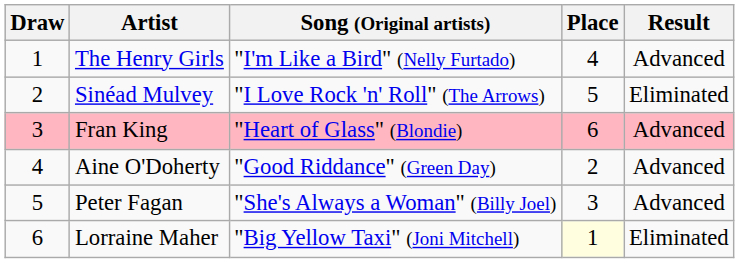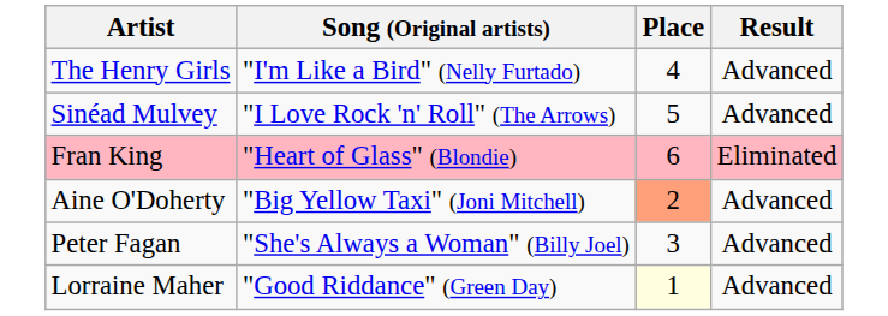 <table class="sortable wikitable" style="margin: 1em auto 1em auto; text-align:center">
 <tr>
-<th>Draw</th>
 <th>Artist</th>
 <th>Song <small>(Original artists)</small></th>
 <th>Place</th>
 <th>Result</th>
 </tr>
 <tr>
-<td>1</td>
 <td align="left"><a href='#'>The Henry Girls</a></td>
 <td align="left">"<a href='#'>I'm Like a Bird</a>" <small>(<a href='#'>Nelly Furtado</a>)</small></td>
 <td>4</td>
 <td>Advanced</td>
 </tr>
 <tr>
-<td>2</td>
 <td align="left"><a href='#'>Sinéad Mulvey</a></td>
 <td align="left">"<a href='#'>I Love Rock 'n' Roll</a>" <small>(<a href='#'>The Arrows</a>)</small></td>
 <td>5</td>
-<td>Eliminated</td>
+<td>Advanced</td>
 </tr>
 <tr style="background:lightpink;">
-<td>3</td>
 <td align="left">Fran King</td>
 <td align="left">"<a href='#'>Heart of Glass</a>" <small>(<a href='#'>Blondie</a>)</small></td>
 <td>6</td>
+<td>Eliminated</td>
+</tr>
+<tr>
+<td align="left">Aine O'Doherty</td>
+<td align="left">"<a href='#'>Big Yellow Taxi</a>" <small>(<a href='#'>Joni Mitchell</a>)</small></td>
+<td style="background: lightsalmon;">2</td>
 <td>Advanced</td>
 </tr>
 <tr>
-<td>4</td>
-<td align="left">Aine O'Doherty</td>
-<td align="left">"<a href='#'>Good Riddance</a>" <small>(<a href='#'>Green Day</a>)</small></td>
-<td>2</td>
-<td>Advanced</td>
-</tr>
-<tr>
-<td>5</td>
 <td align="left">Peter Fagan</td>
 <td align="left">"<a href='#'>She's Always a Woman</a>" <small>(<a href='#'>Billy Joel</a>)</small></td>
 <td>3</td>
 <td>Advanced</td>
 </tr>
 <tr>
-<td>6</td>
 <td align="left">Lorraine Maher</td>
-<td align="left">"<a href='#'>Big Yellow Taxi</a>" <small>(<a href='#'>Joni Mitchell</a>)</small></td>
+<td align="left">"<a href='#'>Good Riddance</a>" <small>(<a href='#'>Green Day</a>)</small></td>
 <td style="background: lightyellow;">1</td>
-<td>Eliminated</td>
+<td>Advanced</td>
 </tr>
 </table>
